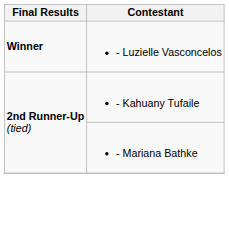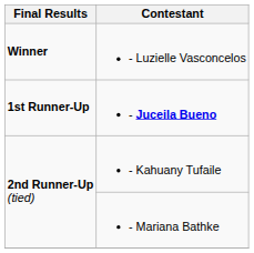 <table class="wikitable">
 <tr>
 <th>Final Results</th>
 <th>Contestant</th>
 </tr>
 <tr>
 <td><strong>Winner</strong></td>
 <td><br><ul><li><strong></strong> - Luzielle Vasconcelos</li></ul></td>
+</tr>
+<tr>
+<td><strong>1st Runner-Up</strong></td>
+<td><br><ul><li><strong></strong> - <strong><a href='#'>Juceila Bueno</a></strong></li></ul></td>
 </tr>
 <tr>
 <td rowspan=2><strong>2nd Runner-Up</strong><br><em>(tied)</em></td>
 <td><br><ul><li><strong></strong> - Kahuany Tufaile</li></ul></td>
 </tr>
 <tr>
 <td><br><ul><li><strong></strong> - Mariana Bathke</li></ul></td>
 </tr>
 <tr>
 </tr>
 </table>
